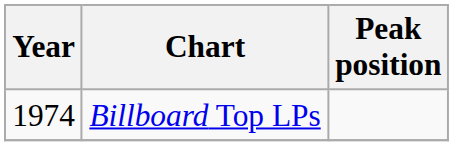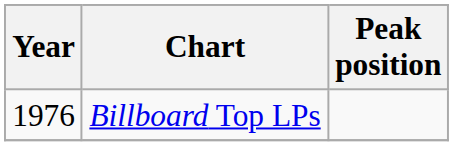 <table class="wikitable">
 <tr>
 <th align="left">Year</th>
 <th align="left">Chart</th>
 <th align="left">Peak<br> position</th>
 </tr>
 <tr>
-<td align="left">1974</td>
+<td align="left">1976</td>
 <td align="left"><a href='#'><em>Billboard</em> Top LPs</a></td>
 <td align="left"></td>
 </tr>
 <tr>
 </tr>
 </table>
